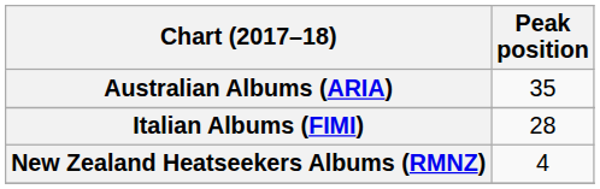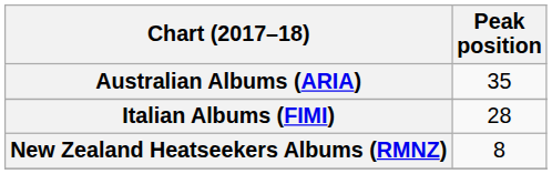 <table class="wikitable sortable plainrowheaders" style="text-align:center">
 <tr>
 <th scope="col">Chart (2017–18)</th>
 <th scope="col">Peak<br> position</th>
 </tr>
 <tr>
 <th scope="row">Australian Albums (<a href='#'>ARIA</a>)</th>
 <td>35</td>
 </tr>
 <tr>
 </tr>
 <tr>
 </tr>
 <tr>
 </tr>
 <tr>
 </tr>
 <tr>
 <th scope="row">Italian Albums (<a href='#'>FIMI</a>)</th>
 <td>28</td>
 </tr>
 <tr>
 <th scope="row">New Zealand Heatseekers Albums (<a href='#'>RMNZ</a>)</th>
-<td>4</td>
+<td>8</td>
 </tr>
 <tr>
 </tr>
 <tr>
 </tr>
 <tr>
 </tr>
 </table>
